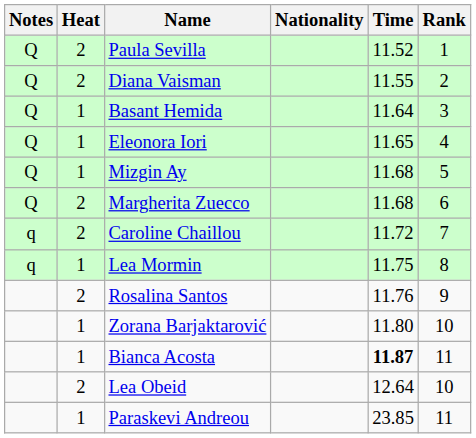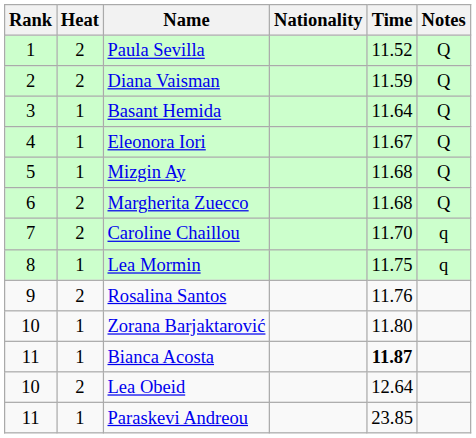 <table class="wikitable sortable" style="text-align:center;font-size:95%">
 <tr>
-<th>Notes</th>
+<th>Rank</th>
 <th>Heat</th>
 <th>Name</th>
 <th>Nationality</th>
 <th>Time</th>
-<th>Rank</th>
+<th>Notes</th>
 </tr>
 <tr bgcolor=ccffcc>
-<td>Q</td>
+<td>1</td>
 <td>2</td>
 <td align=left><a href='#'>Paula Sevilla</a></td>
 <td align=left></td>
 <td>11.52</td>
-<td>1</td>
+<td>Q</td>
 </tr>
 <tr bgcolor=ccffcc>
-<td>Q</td>
+<td>2</td>
 <td>2</td>
 <td align=left><a href='#'>Diana Vaisman</a></td>
 <td align=left></td>
-<td>11.55</td>
-<td>2</td>
+<td>11.59</td>
+<td>Q</td>
 </tr>
 <tr bgcolor=ccffcc>
-<td>Q</td>
+<td>3</td>
 <td>1</td>
 <td align=left><a href='#'>Basant Hemida</a></td>
 <td align=left></td>
 <td>11.64</td>
-<td>3</td>
+<td>Q</td>
 </tr>
 <tr bgcolor=ccffcc>
-<td>Q</td>
+<td>4</td>
 <td>1</td>
 <td align=left><a href='#'>Eleonora Iori</a></td>
 <td align=left></td>
-<td>11.65</td>
-<td>4</td>
+<td>11.67</td>
+<td>Q</td>
 </tr>
 <tr bgcolor=ccffcc>
-<td>Q</td>
+<td>5</td>
 <td>1</td>
 <td align=left><a href='#'>Mizgin Ay</a></td>
 <td align=left></td>
 <td>11.68</td>
-<td>5</td>
+<td>Q</td>
 </tr>
 <tr bgcolor=ccffcc>
-<td>Q</td>
+<td>6</td>
 <td>2</td>
 <td align=left><a href='#'>Margherita Zuecco</a></td>
 <td align=left></td>
 <td>11.68</td>
-<td>6</td>
+<td>Q</td>
 </tr>
 <tr bgcolor=ccffcc>
-<td>q</td>
+<td>7</td>
 <td>2</td>
 <td align=left><a href='#'>Caroline Chaillou</a></td>
 <td align=left></td>
-<td>11.72</td>
-<td>7</td>
+<td>11.70</td>
+<td>q</td>
 </tr>
 <tr bgcolor=ccffcc>
-<td>q</td>
+<td>8</td>
 <td>1</td>
 <td align=left><a href='#'>Lea Mormin</a></td>
 <td align=left></td>
 <td>11.75</td>
-<td>8</td>
+<td>q</td>
 </tr>
 <tr>
-<td></td>
+<td>9</td>
 <td>2</td>
 <td align=left><a href='#'>Rosalina Santos</a></td>
 <td align=left></td>
 <td>11.76</td>
-<td>9</td>
+<td></td>
 </tr>
 <tr>
-<td></td>
+<td>10</td>
 <td>1</td>
 <td align=left><a href='#'>Zorana Barjaktarović</a></td>
 <td align=left></td>
 <td>11.80</td>
-<td>10</td>
+<td></td>
 </tr>
 <tr>
-<td></td>
+<td>11</td>
 <td>1</td>
 <td align=left><a href='#'>Bianca Acosta</a></td>
 <td align=left></td>
 <td><strong>11.87</strong></td>
-<td>11</td>
+<td></td>
 </tr>
 <tr>
-<td></td>
+<td>10</td>
 <td>2</td>
 <td align=left><a href='#'>Lea Obeid</a></td>
 <td align=left></td>
 <td>12.64</td>
-<td>10</td>
+<td></td>
 </tr>
 <tr>
-<td></td>
+<td>11</td>
 <td>1</td>
 <td align=left><a href='#'>Paraskevi Andreou</a></td>
 <td align=left></td>
 <td>23.85</td>
-<td>11</td>
+<td></td>
 </tr>
 </table>
